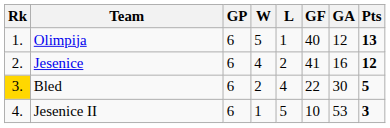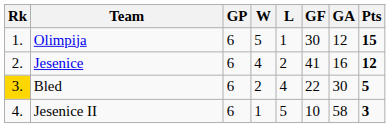 <table class="wikitable" style="text-align:left;">
 <tr>
 <th width=20>Rk</th>
 <th width=200>Team</th>
 <th width=20 abbr="Games Played">GP</th>
 <th width=20 abbr="Won">W</th>
 <th width=20 abbr="Lost">L</th>
 <th width=20 abbr="Goals for">GF</th>
 <th width=20 abbr="Goals against">GA</th>
 <th width=20 abbr="Points">Pts</th>
 </tr>
 <tr>
 <td style="text-align:center;">1.</td>
 <td><a href='#'>Olimpija</a></td>
 <td>6</td>
 <td>5</td>
 <td>1</td>
-<td>40</td>
+<td>30</td>
 <td>12</td>
-<td><strong>13</strong></td>
+<td><strong>15</strong></td>
 </tr>
 <tr>
 <td style="text-align:center;">2.</td>
 <td><a href='#'>Jesenice</a></td>
 <td>6</td>
 <td>4</td>
 <td>2</td>
 <td>41</td>
 <td>16</td>
 <td><strong>12</strong></td>
 </tr>
 <tr>
 <td style="background: gold; text-align:center;">3.</td>
 <td>Bled</td>
 <td>6</td>
 <td>2</td>
 <td>4</td>
 <td>22</td>
 <td>30</td>
 <td><strong>5</strong></td>
 </tr>
 <tr>
 <td style="text-align:center;">4.</td>
 <td>Jesenice II</td>
 <td>6</td>
 <td>1</td>
 <td>5</td>
 <td>10</td>
-<td>53</td>
+<td>58</td>
 <td><strong>3</strong></td>
 </tr>
 </table>
